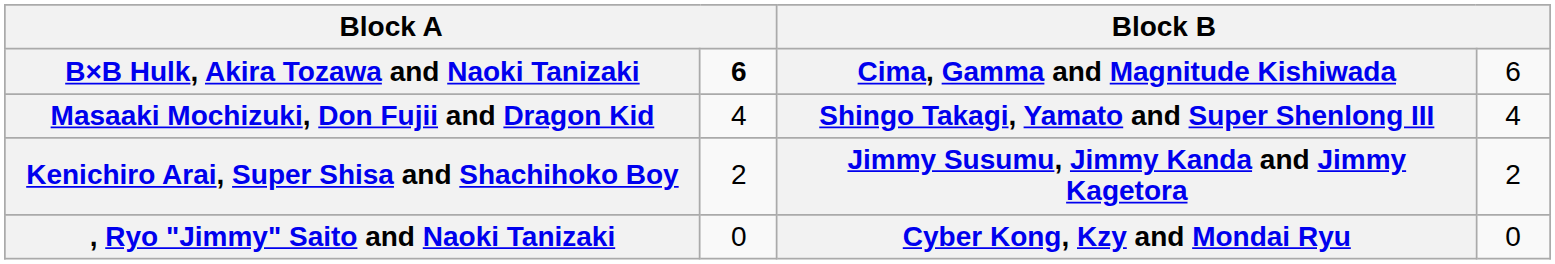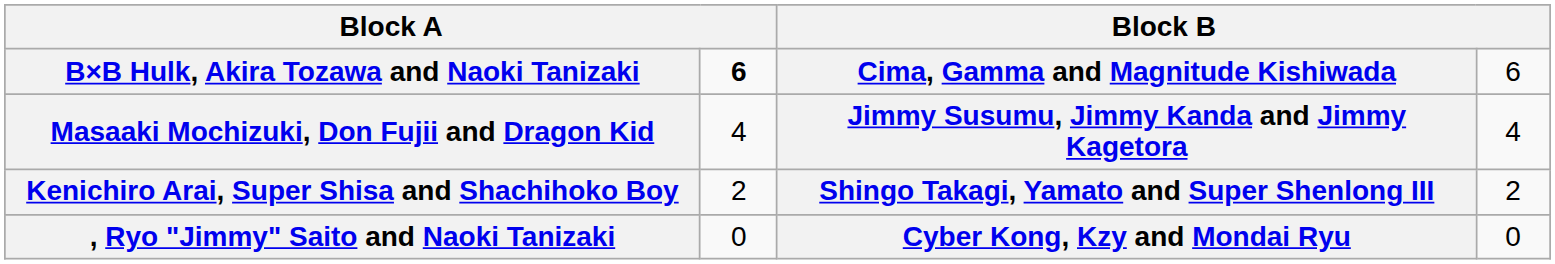 <table class="wikitable" style="margin: 1em auto 1em auto;text-align:center">
 <tr>
 <th colspan="2" style="width:50%">Block A</th>
 <th colspan="2" style="width:50%">Block B</th>
 </tr>
 <tr>
 <th><a href='#'>B×B Hulk</a>, <a href='#'>Akira Tozawa</a> and <a href='#'>Naoki Tanizaki</a><br></th>
 <td style="width:35px"><strong>6</strong></td>
 <th><a href='#'>Cima</a>, <a href='#'>Gamma</a> and <a href='#'>Magnitude Kishiwada</a><br></th>
 <td style="width:35px">6</td>
 </tr>
 <tr>
 <th><a href='#'>Masaaki Mochizuki</a>, <a href='#'>Don Fujii</a> and <a href='#'>Dragon Kid</a><br></th>
 <td>4</td>
-<th><a href='#'>Shingo Takagi</a>, <a href='#'>Yamato</a> and <a href='#'>Super Shenlong III</a><br></th>
+<th><a href='#'>Jimmy Susumu</a>, <a href='#'>Jimmy Kanda</a> and <a href='#'>Jimmy Kagetora</a><br></th>
 <td>4</td>
 </tr>
 <tr>
 <th><a href='#'>Kenichiro Arai</a>, <a href='#'>Super Shisa</a> and <a href='#'>Shachihoko Boy</a><br></th>
 <td>2</td>
-<th><a href='#'>Jimmy Susumu</a>, <a href='#'>Jimmy Kanda</a> and <a href='#'>Jimmy Kagetora</a><br></th>
+<th><a href='#'>Shingo Takagi</a>, <a href='#'>Yamato</a> and <a href='#'>Super Shenlong III</a><br></th>
 <td>2</td>
 </tr>
 <tr>
 <th><a href='#'></a>, <a href='#'>Ryo "Jimmy" Saito</a> and <a href='#'>Naoki Tanizaki</a><br></th>
 <td>0</td>
 <th><a href='#'>Cyber Kong</a>, <a href='#'>Kzy</a> and <a href='#'>Mondai Ryu</a><br></th>
 <td>0</td>
 </tr>
 </table>
